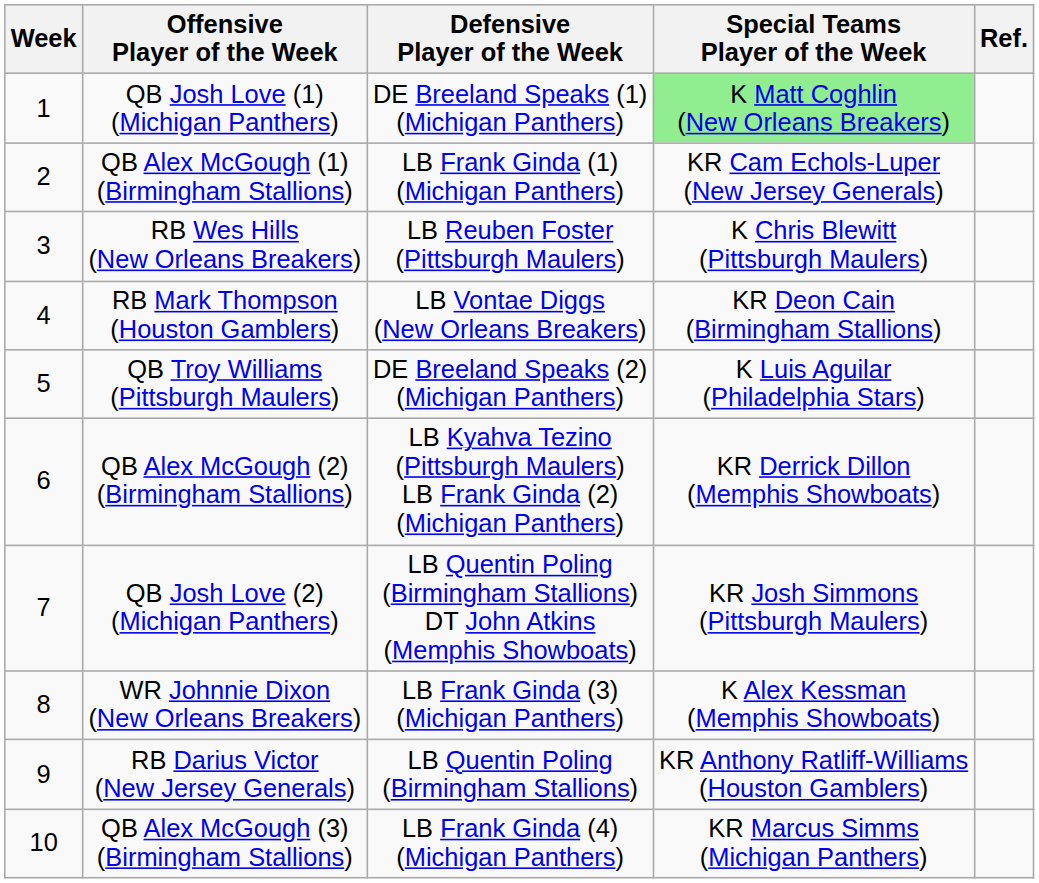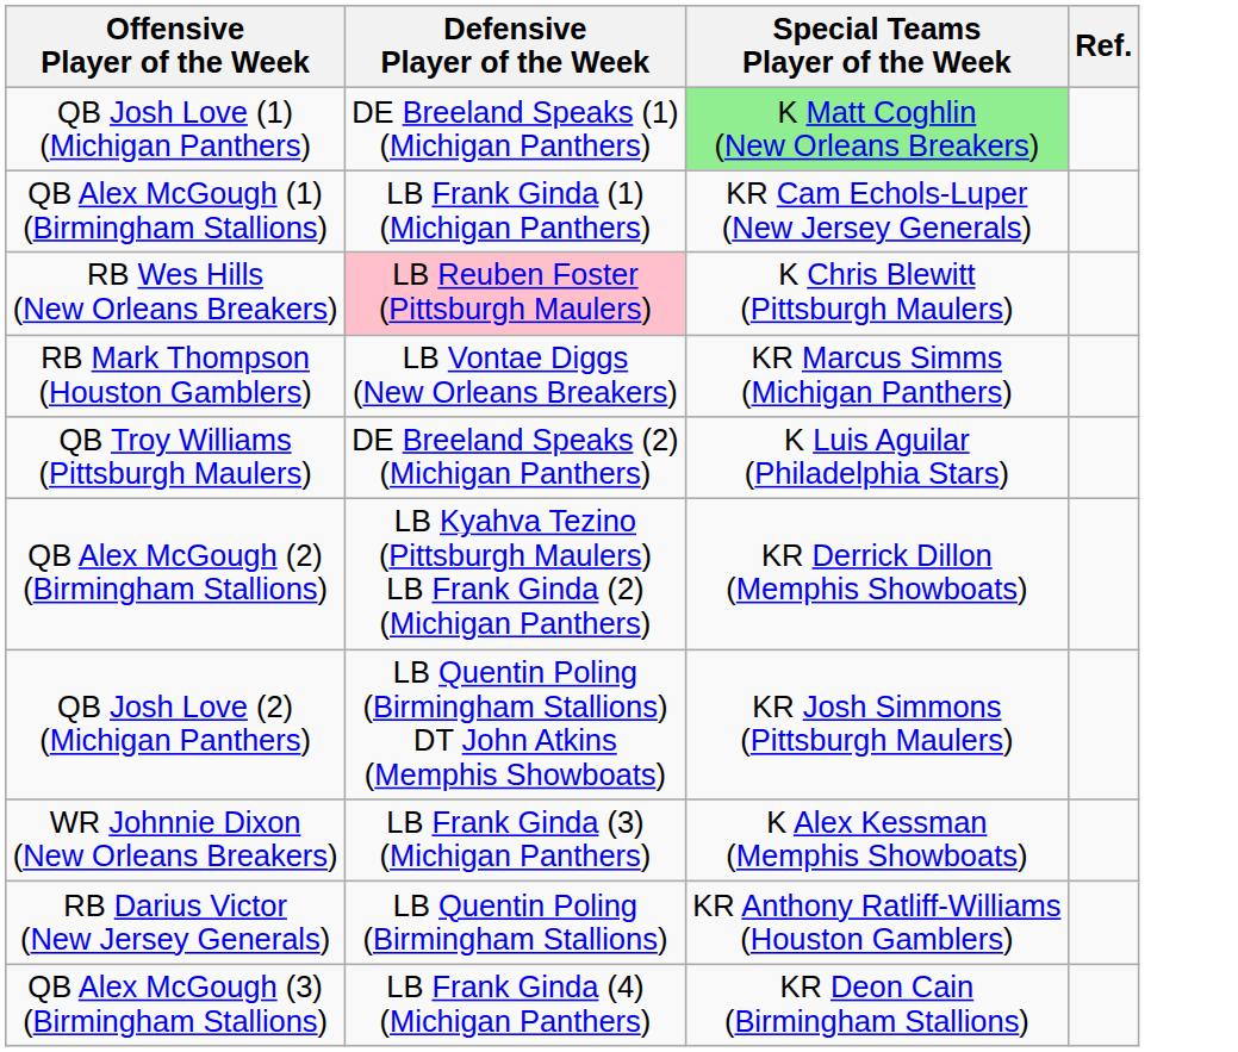 <table class="wikitable sortable" style="font-size:; text-align:center; width:">
 <tr>
-<th>Week</th>
 <th>Offensive<br>Player of the Week</th>
 <th>Defensive<br>Player of the Week</th>
 <th>Special Teams<br>Player of the Week</th>
 <th>Ref.</th>
 </tr>
 <tr>
-<td>1</td>
 <td>QB <a href='#'>Josh Love</a> (1)<br>(<a href='#'>Michigan Panthers</a>)</td>
 <td>DE <a href='#'>Breeland Speaks</a> (1)<br>(<a href='#'>Michigan Panthers</a>)</td>
 <td style="background: lightgreen;">K <a href='#'>Matt Coghlin</a><br>(<a href='#'>New Orleans Breakers</a>)</td>
 <td></td>
 </tr>
 <tr>
-<td>2</td>
 <td>QB <a href='#'>Alex McGough</a> (1)<br>(<a href='#'>Birmingham Stallions</a>)</td>
 <td>LB <a href='#'>Frank Ginda</a> (1)<br>(<a href='#'>Michigan Panthers</a>)</td>
 <td>KR <a href='#'>Cam Echols-Luper</a><br>(<a href='#'>New Jersey Generals</a>)</td>
 <td></td>
 </tr>
 <tr>
-<td>3</td>
 <td>RB <a href='#'>Wes Hills</a><br>(<a href='#'>New Orleans Breakers</a>)</td>
-<td>LB <a href='#'>Reuben Foster</a><br>(<a href='#'>Pittsburgh Maulers</a>)</td>
+<td style="background: pink;">LB <a href='#'>Reuben Foster</a><br>(<a href='#'>Pittsburgh Maulers</a>)</td>
 <td>K <a href='#'>Chris Blewitt</a><br>(<a href='#'>Pittsburgh Maulers</a>)</td>
 <td></td>
 </tr>
 <tr>
-<td>4</td>
 <td>RB <a href='#'>Mark Thompson</a><br>(<a href='#'>Houston Gamblers</a>)</td>
 <td>LB <a href='#'>Vontae Diggs</a><br>(<a href='#'>New Orleans Breakers</a>)</td>
-<td>KR <a href='#'>Deon Cain</a><br>(<a href='#'>Birmingham Stallions</a>)</td>
+<td>KR <a href='#'>Marcus Simms</a><br>(<a href='#'>Michigan Panthers</a>)</td>
 <td></td>
 </tr>
 <tr>
-<td>5</td>
 <td>QB <a href='#'>Troy Williams</a><br>(<a href='#'>Pittsburgh Maulers</a>)</td>
 <td>DE <a href='#'>Breeland Speaks</a> (2)<br>(<a href='#'>Michigan Panthers</a>)</td>
 <td>K <a href='#'>Luis Aguilar</a><br>(<a href='#'>Philadelphia Stars</a>)</td>
 <td></td>
 </tr>
 <tr>
-<td>6</td>
 <td>QB <a href='#'>Alex McGough</a> (2)<br>(<a href='#'>Birmingham Stallions</a>)</td>
 <td>LB <a href='#'>Kyahva Tezino</a><br>(<a href='#'>Pittsburgh Maulers</a>)<br>LB <a href='#'>Frank Ginda</a> (2)<br>(<a href='#'>Michigan Panthers</a>)</td>
 <td>KR <a href='#'>Derrick Dillon</a><br>(<a href='#'>Memphis Showboats</a>)</td>
 <td></td>
 </tr>
 <tr>
-<td>7</td>
 <td>QB <a href='#'>Josh Love</a> (2)<br>(<a href='#'>Michigan Panthers</a>)</td>
 <td>LB <a href='#'>Quentin Poling</a><br>(<a href='#'>Birmingham Stallions</a>)<br>DT <a href='#'>John Atkins</a><br>(<a href='#'>Memphis Showboats</a>)</td>
 <td>KR <a href='#'>Josh Simmons</a><br>(<a href='#'>Pittsburgh Maulers</a>)</td>
 <td></td>
 </tr>
 <tr>
-<td>8</td>
 <td>WR <a href='#'>Johnnie Dixon</a><br>(<a href='#'>New Orleans Breakers</a>)</td>
 <td>LB <a href='#'>Frank Ginda</a> (3)<br>(<a href='#'>Michigan Panthers</a>)</td>
 <td>K <a href='#'>Alex Kessman</a><br>(<a href='#'>Memphis Showboats</a>)</td>
 <td></td>
 </tr>
 <tr>
-<td>9</td>
 <td>RB <a href='#'>Darius Victor</a><br>(<a href='#'>New Jersey Generals</a>)</td>
 <td>LB <a href='#'>Quentin Poling</a><br>(<a href='#'>Birmingham Stallions</a>)</td>
 <td>KR <a href='#'>Anthony Ratliff-Williams</a><br>(<a href='#'>Houston Gamblers</a>)</td>
 <td></td>
 </tr>
 <tr>
-<td>10</td>
 <td>QB <a href='#'>Alex McGough</a> (3)<br>(<a href='#'>Birmingham Stallions</a>)</td>
 <td>LB <a href='#'>Frank Ginda</a> (4)<br>(<a href='#'>Michigan Panthers</a>)</td>
-<td>KR <a href='#'>Marcus Simms</a><br>(<a href='#'>Michigan Panthers</a>)</td>
+<td>KR <a href='#'>Deon Cain</a><br>(<a href='#'>Birmingham Stallions</a>)</td>
 <td></td>
 </tr>
 </table>
